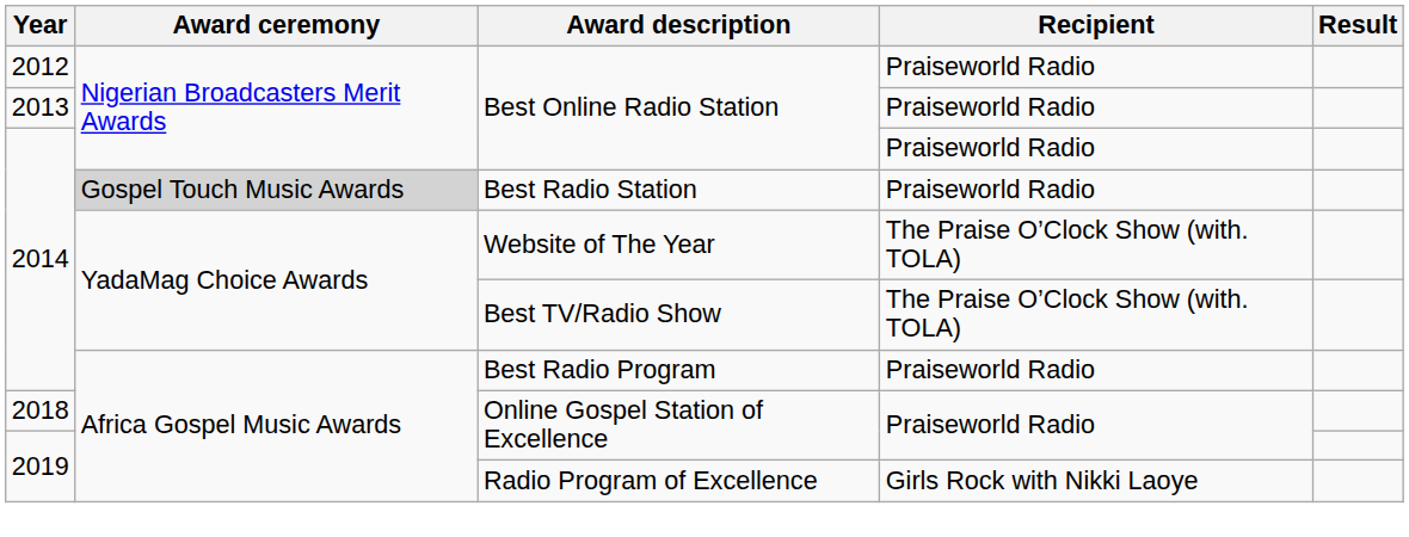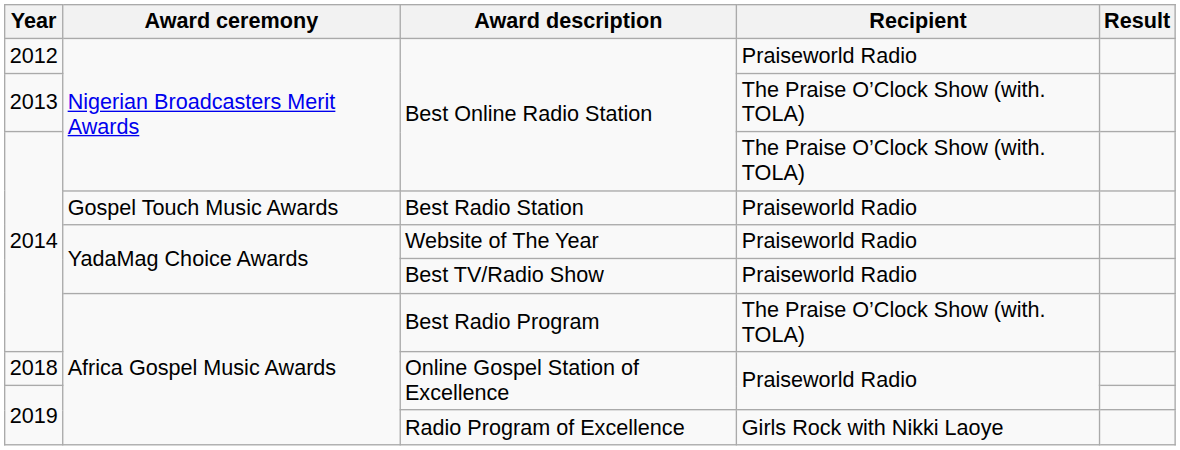 <table class="wikitable sortable">
 <tr>
 <th>Year</th>
 <th>Award ceremony</th>
 <th>Award description</th>
 <th>Recipient</th>
 <th>Result</th>
 </tr>
 <tr>
 <td>2012</td>
 <td rowspan="3"><a href='#'>Nigerian Broadcasters Merit Awards</a></td>
 <td rowspan="3">Best Online Radio Station</td>
 <td>Praiseworld Radio</td>
 <td></td>
 </tr>
 <tr>
 <td>2013</td>
-<td>Praiseworld Radio</td>
+<td>The Praise O’Clock Show (with. TOLA)</td>
 <td></td>
 </tr>
 <tr>
 <td rowspan="5">2014</td>
-<td>Praiseworld Radio</td>
+<td>The Praise O’Clock Show (with. TOLA)</td>
 <td></td>
 </tr>
 <tr>
-<td style="background: lightgrey;">Gospel Touch Music Awards</td>
+<td>Gospel Touch Music Awards</td>
 <td>Best Radio Station</td>
 <td>Praiseworld Radio</td>
 <td></td>
 </tr>
 <tr>
 <td rowspan="2">YadaMag Choice Awards</td>
 <td>Website of The Year</td>
-<td>The Praise O’Clock Show (with. TOLA)</td>
+<td>Praiseworld Radio</td>
 <td></td>
 </tr>
 <tr>
 <td>Best TV/Radio Show</td>
-<td>The Praise O’Clock Show (with. TOLA)</td>
+<td>Praiseworld Radio</td>
 <td></td>
 </tr>
 <tr>
 <td rowspan="4">Africa Gospel Music Awards</td>
 <td>Best Radio Program</td>
-<td>Praiseworld Radio</td>
+<td>The Praise O’Clock Show (with. TOLA)</td>
 <td></td>
 </tr>
 <tr>
 <td>2018</td>
 <td rowspan="2">Online Gospel Station of Excellence</td>
 <td rowspan="2">Praiseworld Radio</td>
 <td></td>
 </tr>
 <tr>
 <td rowspan="2">2019</td>
 <td></td>
 </tr>
 <tr>
 <td>Radio Program of Excellence</td>
 <td>Girls Rock with Nikki Laoye</td>
 <td></td>
 </tr>
 </table>
